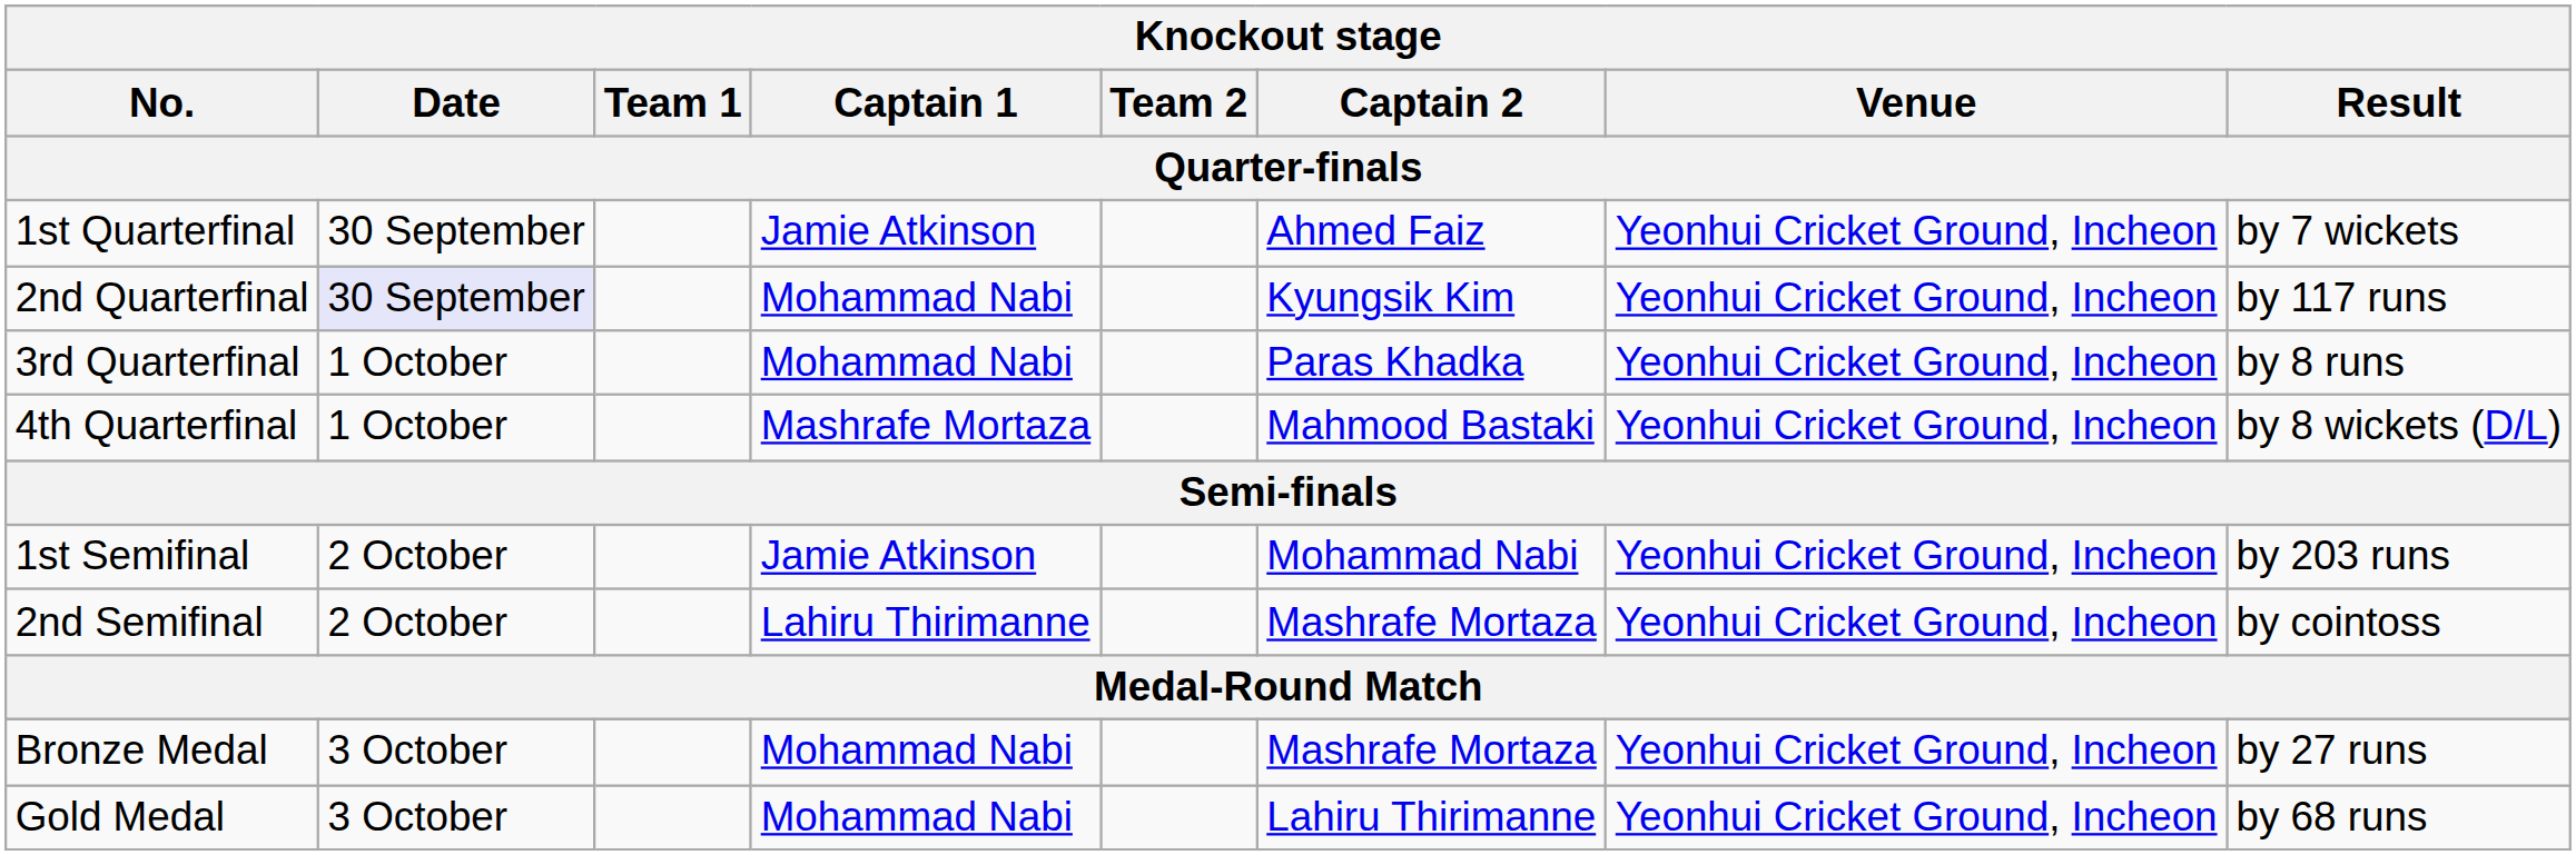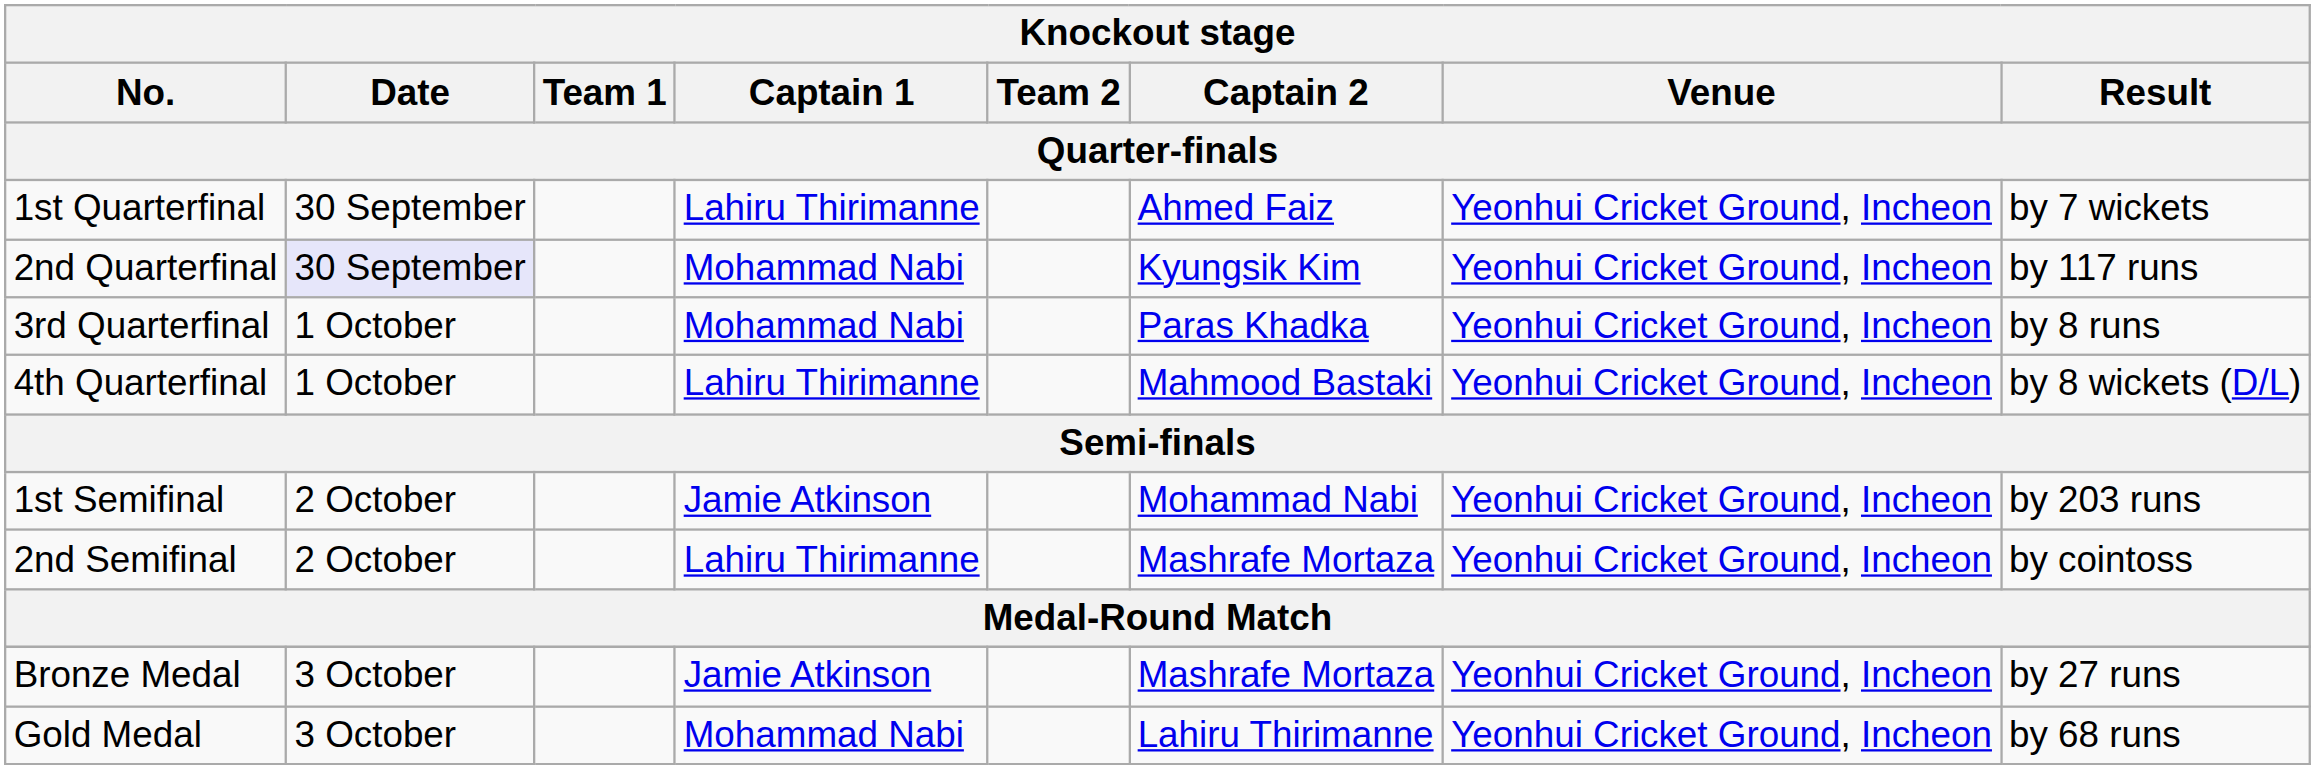 <table class="wikitable">
 <tr>
 <th colspan="8">Knockout stage</th>
 </tr>
 <tr>
 <th>No.</th>
 <th>Date</th>
 <th>Team 1</th>
 <th>Captain 1</th>
 <th>Team 2</th>
 <th>Captain 2</th>
 <th>Venue</th>
 <th>Result</th>
 </tr>
 <tr>
 <th colspan="8">Quarter-finals</th>
 </tr>
 <tr>
 <td>1st Quarterfinal</td>
 <td>30 September</td>
 <td></td>
-<td><a href='#'>Jamie Atkinson</a></td>
+<td><a href='#'>Lahiru Thirimanne</a></td>
 <td></td>
 <td><a href='#'>Ahmed Faiz</a></td>
 <td><a href='#'>Yeonhui Cricket Ground</a>, <a href='#'>Incheon</a></td>
 <td> by 7 wickets</td>
 </tr>
 <tr>
 <td>2nd Quarterfinal</td>
 <td style="background: lavender;">30 September</td>
 <td></td>
 <td><a href='#'>Mohammad Nabi</a></td>
 <td></td>
 <td><a href='#'>Kyungsik Kim</a></td>
 <td><a href='#'>Yeonhui Cricket Ground</a>, <a href='#'>Incheon</a></td>
 <td> by 117 runs</td>
 </tr>
 <tr>
 <td>3rd Quarterfinal</td>
 <td>1 October</td>
 <td></td>
 <td><a href='#'>Mohammad Nabi</a></td>
 <td></td>
 <td><a href='#'>Paras Khadka</a></td>
 <td><a href='#'>Yeonhui Cricket Ground</a>, <a href='#'>Incheon</a></td>
 <td> by 8 runs</td>
 </tr>
 <tr>
 <td>4th Quarterfinal</td>
 <td>1 October</td>
 <td></td>
-<td><a href='#'>Mashrafe Mortaza</a></td>
+<td><a href='#'>Lahiru Thirimanne</a></td>
 <td></td>
 <td><a href='#'>Mahmood Bastaki</a></td>
 <td><a href='#'>Yeonhui Cricket Ground</a>, <a href='#'>Incheon</a></td>
 <td> by 8 wickets (<a href='#'>D/L</a>)</td>
 </tr>
 <tr>
 <th colspan="8">Semi-finals</th>
 </tr>
 <tr>
 <td>1st Semifinal</td>
 <td>2 October</td>
 <td></td>
 <td><a href='#'>Jamie Atkinson</a></td>
 <td></td>
 <td><a href='#'>Mohammad Nabi</a></td>
 <td><a href='#'>Yeonhui Cricket Ground</a>, <a href='#'>Incheon</a></td>
 <td> by 203 runs</td>
 </tr>
 <tr>
 <td>2nd Semifinal</td>
 <td>2 October</td>
 <td></td>
 <td><a href='#'>Lahiru Thirimanne</a></td>
 <td></td>
 <td><a href='#'>Mashrafe Mortaza</a></td>
 <td><a href='#'>Yeonhui Cricket Ground</a>, <a href='#'>Incheon</a></td>
 <td> by cointoss</td>
 </tr>
 <tr>
 <th colspan="8">Medal-Round Match</th>
 </tr>
 <tr>
 </tr>
 <tr>
 <td>Bronze Medal</td>
 <td>3 October</td>
 <td></td>
-<td><a href='#'>Mohammad Nabi</a></td>
+<td><a href='#'>Jamie Atkinson</a></td>
 <td></td>
 <td><a href='#'>Mashrafe Mortaza</a></td>
 <td><a href='#'>Yeonhui Cricket Ground</a>, <a href='#'>Incheon</a></td>
 <td> by 27 runs</td>
 </tr>
 <tr>
 <td>Gold Medal</td>
 <td>3 October</td>
 <td></td>
 <td><a href='#'>Mohammad Nabi</a></td>
 <td></td>
 <td><a href='#'>Lahiru Thirimanne</a></td>
 <td><a href='#'>Yeonhui Cricket Ground</a>, <a href='#'>Incheon</a></td>
 <td> by 68 runs</td>
 </tr>
 </table>
